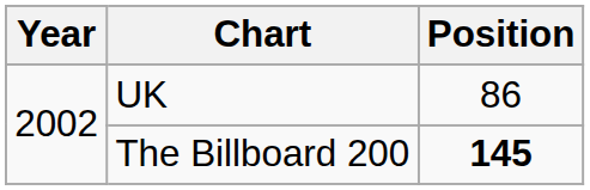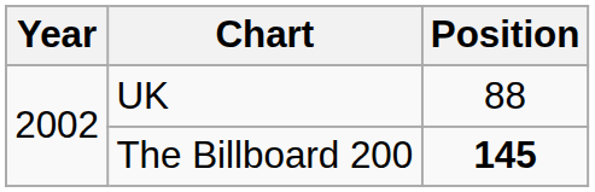 <table class="wikitable">
 <tr>
 <th>Year</th>
 <th>Chart</th>
 <th>Position</th>
 </tr>
 <tr>
 <td rowspan="2">2002</td>
 <td>UK</td>
-<td align="center">86</td>
+<td align="center">88</td>
 </tr>
 <tr>
 <td>The Billboard 200</td>
 <td align="center"><strong>145</strong></td>
 </tr>
 </table>
